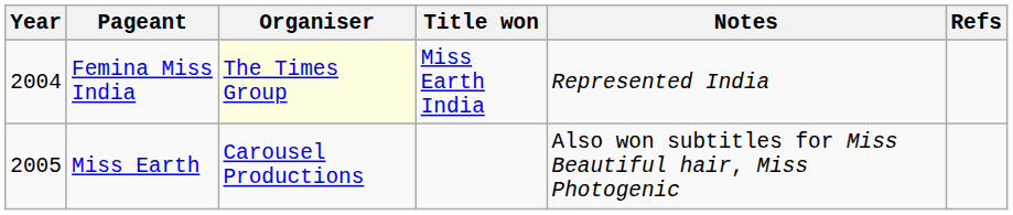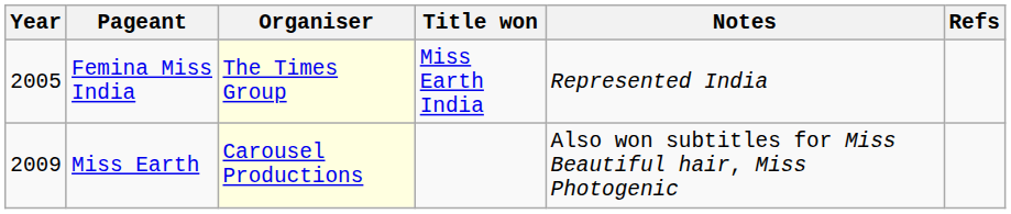 <table class="wikitable">
 <tr>
 <th>Year</th>
 <th>Pageant</th>
 <th>Organiser</th>
 <th>Title won</th>
 <th>Notes</th>
 <th>Refs</th>
 </tr>
 <tr>
-<td>2004</td>
+<td>2005</td>
 <td><a href='#'>Femina Miss India</a></td>
 <td style="background: lightyellow;"><a href='#'>The Times Group</a></td>
 <td><a href='#'>Miss Earth India</a></td>
 <td><em>Represented India</em></td>
 <td></td>
 </tr>
 <tr>
-<td>2005</td>
+<td>2009</td>
 <td><a href='#'>Miss Earth</a></td>
-<td><a href='#'>Carousel Productions</a></td>
+<td style="background: lightyellow;"><a href='#'>Carousel Productions</a></td>
 <td></td>
 <td>Also won subtitles for <em>Miss Beautiful hair</em>, <em>Miss Photogenic</em></td>
 <td></td>
 </tr>
 </table>
